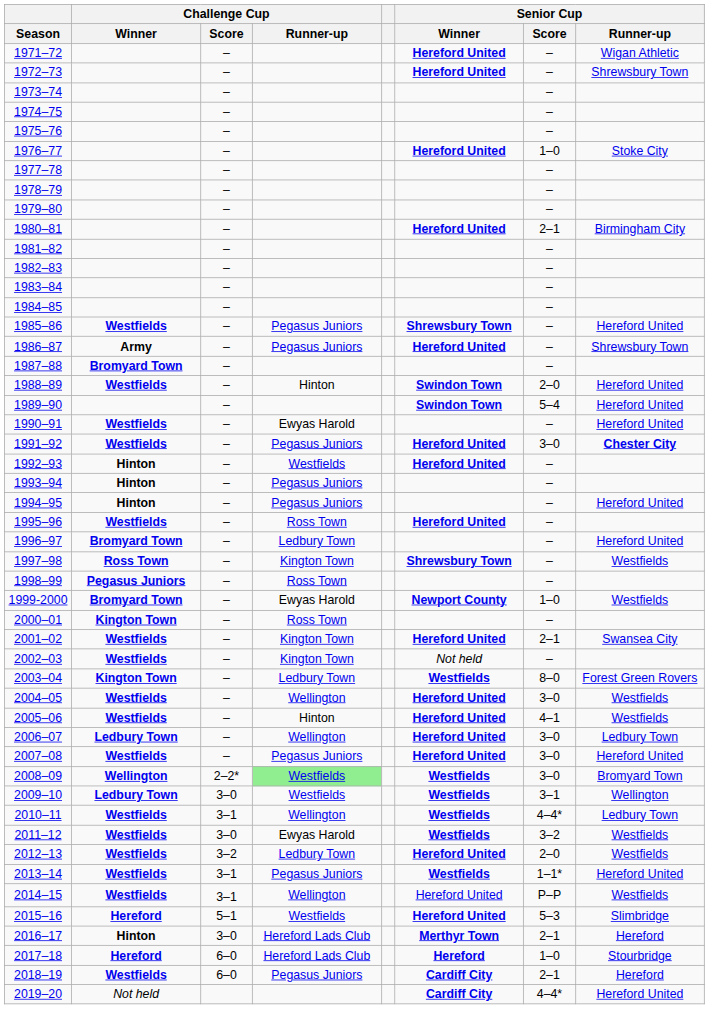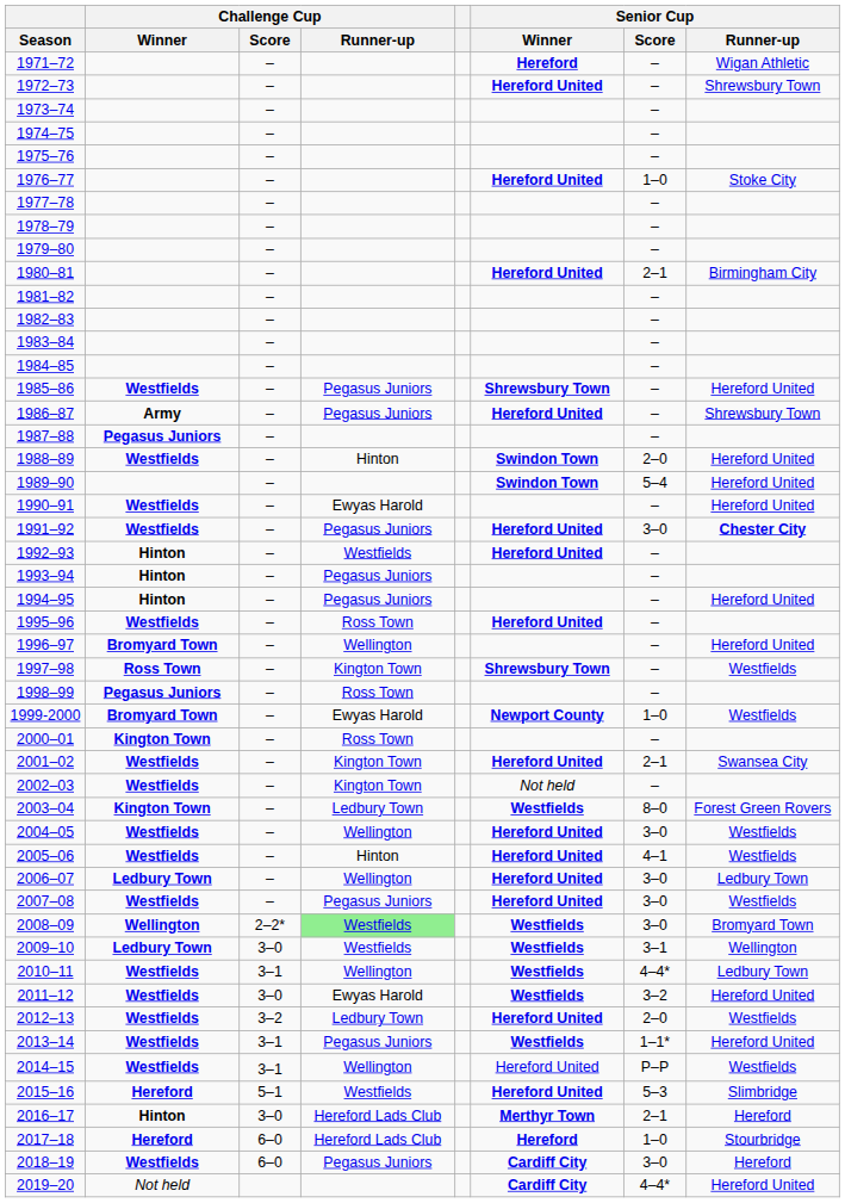 <table class="wikitable" style="text-align: center;">
 <tr>
 <th width=80></th>
 <th width=380 colspan="3">Challenge Cup</th>
 <th width=10></th>
 <th width=380 colspan="3">Senior Cup</th>
 </tr>
 <tr>
 <th width=80>Season</th>
 <th width=160>Winner</th>
 <th width=60>Score</th>
 <th width=160>Runner-up</th>
 <th width=10></th>
 <th width=160>Winner</th>
 <th width=60>Score</th>
 <th width=160>Runner-up</th>
 </tr>
 <tr>
 <td><a href='#'>1971–72</a></td>
 <td></td>
 <td>–</td>
 <td></td>
 <td></td>
-<td><strong><a href='#'>Hereford United</a></strong></td>
+<td><strong><a href='#'>Hereford</a></strong></td>
 <td>–</td>
 <td><a href='#'>Wigan Athletic</a></td>
 </tr>
 <tr>
 <td><a href='#'>1972–73</a></td>
 <td></td>
 <td>–</td>
 <td></td>
 <td></td>
 <td><strong><a href='#'>Hereford United</a></strong></td>
 <td>–</td>
 <td><a href='#'>Shrewsbury Town</a></td>
 </tr>
 <tr>
 <td><a href='#'>1973–74</a></td>
 <td></td>
 <td>–</td>
 <td></td>
 <td></td>
 <td></td>
 <td>–</td>
 <td></td>
 </tr>
 <tr>
 <td><a href='#'>1974–75</a></td>
 <td></td>
 <td>–</td>
 <td></td>
 <td></td>
 <td></td>
 <td>–</td>
 <td></td>
 </tr>
 <tr>
 <td><a href='#'>1975–76</a></td>
 <td></td>
 <td>–</td>
 <td></td>
 <td></td>
 <td></td>
 <td>–</td>
 <td></td>
 </tr>
 <tr>
 <td><a href='#'>1976–77</a></td>
 <td></td>
 <td>–</td>
 <td></td>
 <td></td>
 <td><strong><a href='#'>Hereford United</a></strong></td>
 <td>1–0</td>
 <td><a href='#'>Stoke City</a></td>
 </tr>
 <tr>
 <td><a href='#'>1977–78</a></td>
 <td></td>
 <td>–</td>
 <td></td>
 <td></td>
 <td></td>
 <td>–</td>
 <td></td>
 </tr>
 <tr>
 <td><a href='#'>1978–79</a></td>
 <td></td>
 <td>–</td>
 <td></td>
 <td></td>
 <td></td>
 <td>–</td>
 <td></td>
 </tr>
 <tr>
 <td><a href='#'>1979–80</a></td>
 <td></td>
 <td>–</td>
 <td></td>
 <td></td>
 <td></td>
 <td>–</td>
 <td></td>
 </tr>
 <tr>
 <td><a href='#'>1980–81</a></td>
 <td></td>
 <td>–</td>
 <td></td>
 <td></td>
 <td><strong><a href='#'>Hereford United</a></strong></td>
 <td>2–1</td>
 <td><a href='#'>Birmingham City</a></td>
 </tr>
 <tr>
 <td><a href='#'>1981–82</a></td>
 <td></td>
 <td>–</td>
 <td></td>
 <td></td>
 <td></td>
 <td>–</td>
 <td></td>
 </tr>
 <tr>
 <td><a href='#'>1982–83</a></td>
 <td></td>
 <td>–</td>
 <td></td>
 <td></td>
 <td></td>
 <td>–</td>
 <td></td>
 </tr>
 <tr>
 <td><a href='#'>1983–84</a></td>
 <td></td>
 <td>–</td>
 <td></td>
 <td></td>
 <td></td>
 <td>–</td>
 <td></td>
 </tr>
 <tr>
 <td><a href='#'>1984–85</a></td>
 <td></td>
 <td>–</td>
 <td></td>
 <td></td>
 <td></td>
 <td>–</td>
 <td></td>
 </tr>
 <tr>
 <td><a href='#'>1985–86</a></td>
 <td><strong><a href='#'>Westfields</a></strong></td>
 <td>–</td>
 <td><a href='#'>Pegasus Juniors</a></td>
 <td></td>
 <td><strong><a href='#'>Shrewsbury Town</a></strong></td>
 <td>–</td>
 <td><a href='#'>Hereford United</a></td>
 </tr>
 <tr>
 <td><a href='#'>1986–87</a></td>
 <td><strong>Army</strong></td>
 <td>–</td>
 <td><a href='#'>Pegasus Juniors</a></td>
 <td></td>
 <td><strong><a href='#'>Hereford United</a></strong></td>
 <td>–</td>
 <td><a href='#'>Shrewsbury Town</a></td>
 </tr>
 <tr>
 <td><a href='#'>1987–88</a></td>
-<td><strong><a href='#'>Bromyard Town</a></strong></td>
+<td><strong><a href='#'>Pegasus Juniors</a></strong></td>
 <td>–</td>
 <td></td>
 <td></td>
 <td></td>
 <td>–</td>
 <td></td>
 </tr>
 <tr>
 <td><a href='#'>1988–89</a></td>
 <td><strong><a href='#'>Westfields</a></strong></td>
 <td>–</td>
 <td>Hinton</td>
 <td></td>
 <td><strong><a href='#'>Swindon Town</a></strong></td>
 <td>2–0</td>
 <td><a href='#'>Hereford United</a></td>
 </tr>
 <tr>
 <td><a href='#'>1989–90</a></td>
 <td></td>
 <td>–</td>
 <td></td>
 <td></td>
 <td><strong><a href='#'>Swindon Town</a></strong></td>
 <td>5–4</td>
 <td><a href='#'>Hereford United</a></td>
 </tr>
 <tr>
 <td><a href='#'>1990–91</a></td>
 <td><strong><a href='#'>Westfields</a></strong></td>
 <td>–</td>
 <td>Ewyas Harold</td>
 <td></td>
 <td></td>
 <td>–</td>
 <td><a href='#'>Hereford United</a></td>
 </tr>
 <tr>
 <td><a href='#'>1991–92</a></td>
 <td><strong><a href='#'>Westfields</a></strong></td>
 <td>–</td>
 <td><a href='#'>Pegasus Juniors</a></td>
 <td></td>
 <td><strong><a href='#'>Hereford United</a></strong></td>
 <td>3–0 </td>
 <td><strong><a href='#'>Chester City</a></strong></td>
 </tr>
 <tr>
 <td><a href='#'>1992–93</a></td>
 <td><strong>Hinton</strong></td>
 <td>–</td>
 <td><a href='#'>Westfields</a></td>
 <td></td>
 <td><strong><a href='#'>Hereford United</a></strong></td>
 <td>–</td>
 <td></td>
 </tr>
 <tr>
 <td><a href='#'>1993–94</a></td>
 <td><strong>Hinton</strong></td>
 <td>–</td>
 <td><a href='#'>Pegasus Juniors</a></td>
 <td></td>
 <td></td>
 <td>–</td>
 <td></td>
 </tr>
 <tr>
 <td><a href='#'>1994–95</a></td>
 <td><strong>Hinton</strong></td>
 <td>–</td>
 <td><a href='#'>Pegasus Juniors</a></td>
 <td></td>
 <td></td>
 <td>–</td>
 <td><a href='#'>Hereford United</a></td>
 </tr>
 <tr>
 <td><a href='#'>1995–96</a></td>
 <td><strong><a href='#'>Westfields</a></strong></td>
 <td>–</td>
 <td><a href='#'>Ross Town</a></td>
 <td></td>
 <td><strong><a href='#'>Hereford United</a></strong></td>
 <td>–</td>
 <td></td>
 </tr>
 <tr>
 <td><a href='#'>1996–97</a></td>
 <td><strong><a href='#'>Bromyard Town</a></strong></td>
 <td>–</td>
-<td><a href='#'>Ledbury Town</a></td>
+<td><a href='#'>Wellington</a></td>
 <td></td>
 <td></td>
 <td>–</td>
 <td><a href='#'>Hereford United</a></td>
 </tr>
 <tr>
 <td><a href='#'>1997–98</a></td>
 <td><strong><a href='#'>Ross Town</a></strong></td>
 <td>–</td>
 <td><a href='#'>Kington Town</a></td>
 <td></td>
 <td><strong><a href='#'>Shrewsbury Town</a></strong></td>
 <td>–</td>
 <td><a href='#'>Westfields</a></td>
 </tr>
 <tr>
 <td><a href='#'>1998–99</a></td>
 <td><strong><a href='#'>Pegasus Juniors</a></strong></td>
 <td>–</td>
 <td><a href='#'>Ross Town</a></td>
 <td></td>
 <td><strong> </strong></td>
 <td>–</td>
 <td></td>
 </tr>
 <tr>
 <td><a href='#'>1999-2000</a></td>
 <td><strong><a href='#'>Bromyard Town</a></strong></td>
 <td>–</td>
 <td>Ewyas Harold</td>
 <td></td>
 <td><strong><a href='#'>Newport County</a></strong></td>
 <td>1–0</td>
 <td><a href='#'>Westfields</a></td>
 </tr>
 <tr>
 <td><a href='#'>2000–01</a></td>
 <td><strong><a href='#'>Kington Town</a></strong></td>
 <td>–</td>
 <td><a href='#'>Ross Town</a></td>
 <td></td>
 <td></td>
 <td>–</td>
 <td></td>
 </tr>
 <tr>
 <td><a href='#'>2001–02</a></td>
 <td><strong><a href='#'>Westfields</a></strong></td>
 <td>–</td>
 <td><a href='#'>Kington Town</a></td>
 <td></td>
 <td><strong><a href='#'>Hereford United</a></strong></td>
 <td>2–1</td>
 <td><a href='#'>Swansea City</a></td>
 </tr>
 <tr>
 <td><a href='#'>2002–03</a></td>
 <td><strong><a href='#'>Westfields</a></strong></td>
 <td>–</td>
 <td><a href='#'>Kington Town</a></td>
 <td></td>
 <td><em>Not held</em></td>
 <td>–</td>
 <td></td>
 </tr>
 <tr>
 <td><a href='#'>2003–04</a></td>
 <td><strong><a href='#'>Kington Town</a></strong></td>
 <td>–</td>
 <td><a href='#'>Ledbury Town</a></td>
 <td></td>
 <td><strong><a href='#'>Westfields</a></strong></td>
 <td>8–0 </td>
 <td><a href='#'>Forest Green Rovers</a></td>
 </tr>
 <tr>
 <td><a href='#'>2004–05</a></td>
 <td><strong><a href='#'>Westfields</a></strong></td>
 <td>–</td>
 <td><a href='#'>Wellington</a></td>
 <td></td>
 <td><strong><a href='#'>Hereford United</a></strong></td>
 <td>3–0 </td>
 <td><a href='#'>Westfields</a></td>
 </tr>
 <tr>
 <td><a href='#'>2005–06</a></td>
 <td><strong><a href='#'>Westfields</a></strong></td>
 <td>–</td>
 <td>Hinton</td>
 <td></td>
 <td><strong><a href='#'>Hereford United</a></strong></td>
 <td>4–1 </td>
 <td><a href='#'>Westfields</a></td>
 </tr>
 <tr>
 <td><a href='#'>2006–07</a></td>
 <td><strong><a href='#'>Ledbury Town</a></strong></td>
 <td>–</td>
 <td><a href='#'>Wellington</a></td>
 <td></td>
 <td><strong><a href='#'>Hereford United</a></strong></td>
 <td>3–0 </td>
 <td><a href='#'>Ledbury Town</a></td>
 </tr>
 <tr>
 <td><a href='#'>2007–08</a></td>
 <td><strong><a href='#'>Westfields</a></strong></td>
 <td>–</td>
 <td><a href='#'>Pegasus Juniors</a></td>
 <td></td>
 <td><strong><a href='#'>Hereford United</a></strong></td>
 <td>3–0 </td>
-<td><a href='#'>Hereford United</a></td>
+<td><a href='#'>Westfields</a></td>
 </tr>
 <tr>
 <td><a href='#'>2008–09</a></td>
 <td><strong><a href='#'>Wellington</a></strong></td>
 <td>2–2* </td>
 <td style="background: lightgreen;"><a href='#'>Westfields</a></td>
 <td></td>
 <td><strong><a href='#'>Westfields</a></strong></td>
 <td>3–0 </td>
 <td><a href='#'>Bromyard Town</a></td>
 </tr>
 <tr>
 <td><a href='#'>2009–10</a></td>
 <td><strong><a href='#'>Ledbury Town</a></strong></td>
 <td>3–0 </td>
 <td><a href='#'>Westfields</a></td>
 <td></td>
 <td><strong><a href='#'>Westfields</a></strong></td>
 <td>3–1 </td>
 <td><a href='#'>Wellington</a></td>
 </tr>
 <tr>
 <td><a href='#'>2010–11</a></td>
 <td><strong><a href='#'>Westfields</a></strong></td>
 <td>3–1 </td>
 <td><a href='#'>Wellington</a></td>
 <td></td>
 <td><strong><a href='#'>Westfields</a></strong></td>
 <td>4–4* </td>
 <td><a href='#'>Ledbury Town</a></td>
 </tr>
 <tr>
 <td><a href='#'>2011–12</a></td>
 <td><strong><a href='#'>Westfields</a></strong></td>
 <td>3–0 </td>
 <td>Ewyas Harold</td>
 <td></td>
 <td><strong><a href='#'>Westfields</a></strong></td>
 <td>3–2 </td>
-<td><a href='#'>Westfields</a></td>
+<td><a href='#'>Hereford United</a></td>
 </tr>
 <tr>
 <td><a href='#'>2012–13</a></td>
 <td><strong><a href='#'>Westfields</a></strong></td>
 <td>3–2 </td>
 <td><a href='#'>Ledbury Town</a></td>
 <td></td>
 <td><strong><a href='#'>Hereford United</a></strong></td>
 <td>2–0 </td>
 <td><a href='#'>Westfields</a></td>
 </tr>
 <tr>
 <td><a href='#'>2013–14</a></td>
 <td><strong><a href='#'>Westfields</a></strong></td>
 <td>3–1 </td>
 <td><a href='#'>Pegasus Juniors</a></td>
 <td></td>
 <td><strong><a href='#'>Westfields</a></strong></td>
 <td>1–1* </td>
 <td><a href='#'>Hereford United</a></td>
 </tr>
 <tr>
 <td><a href='#'>2014–15</a></td>
 <td><strong><a href='#'>Westfields</a></strong></td>
 <td>3–1<sup></sup> </td>
 <td><a href='#'>Wellington</a></td>
 <td></td>
 <td><a href='#'>Hereford United</a></td>
 <td>P–P </td>
 <td><a href='#'>Westfields</a></td>
 </tr>
 <tr>
 <td><a href='#'>2015–16</a></td>
 <td><strong><a href='#'>Hereford</a></strong></td>
 <td>5–1 </td>
 <td><a href='#'>Westfields</a></td>
 <td></td>
 <td><strong><a href='#'>Hereford United</a></strong></td>
 <td>5–3 </td>
 <td><a href='#'>Slimbridge</a></td>
 </tr>
 <tr>
 <td><a href='#'>2016–17</a></td>
 <td><strong>Hinton</strong></td>
 <td>3–0 </td>
 <td><a href='#'>Hereford Lads Club</a></td>
 <td></td>
 <td><strong><a href='#'>Merthyr Town</a></strong></td>
 <td>2–1 </td>
 <td><a href='#'>Hereford</a></td>
 </tr>
 <tr>
 <td><a href='#'>2017–18</a></td>
 <td><strong><a href='#'>Hereford</a></strong></td>
 <td>6–0 </td>
 <td><a href='#'>Hereford Lads Club</a></td>
 <td></td>
 <td><strong><a href='#'>Hereford</a></strong></td>
 <td>1–0 </td>
 <td><a href='#'>Stourbridge</a></td>
 </tr>
 <tr>
 <td><a href='#'>2018–19</a></td>
 <td><strong><a href='#'>Westfields</a></strong></td>
 <td>6–0 </td>
 <td><a href='#'>Pegasus Juniors</a></td>
 <td></td>
 <td><strong><a href='#'>Cardiff City</a></strong></td>
-<td>2–1 </td>
+<td>3–0 </td>
 <td><a href='#'>Hereford</a></td>
 </tr>
 <tr>
 <td><a href='#'>2019–20</a></td>
 <td><em>Not held</em></td>
 <td></td>
 <td></td>
 <td></td>
 <td><strong><a href='#'>Cardiff City</a></strong></td>
 <td>4–4* </td>
 <td><a href='#'>Hereford United</a></td>
 </tr>
 </table>
